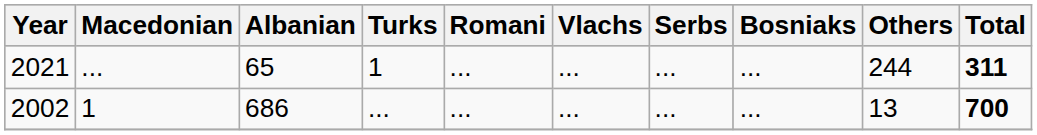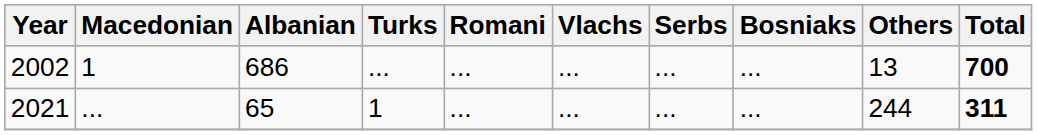 <table class="wikitable">
 <tr>
 <th>Year</th>
 <th>Macedonian</th>
 <th>Albanian</th>
 <th>Turks</th>
 <th>Romani</th>
 <th>Vlachs</th>
 <th>Serbs</th>
 <th>Bosniaks</th>
 <th><abbr>Others</abbr></th>
 <th>Total</th>
 </tr>
 <tr>
+<td>2002</td>
+<td>1</td>
+<td>686</td>
+<td>...</td>
+<td>...</td>
+<td>...</td>
+<td>...</td>
+<td>...</td>
+<td>13</td>
+<td><strong>700</strong></td>
+</tr>
+<tr>
 <td>2021</td>
 <td>...</td>
 <td>65</td>
 <td>1</td>
 <td>...</td>
 <td>...</td>
 <td>...</td>
 <td>...</td>
 <td>244</td>
 <td><strong>311</strong></td>
 </tr>
 <tr>
-<td>2002</td>
-<td>1</td>
-<td>686</td>
-<td>...</td>
-<td>...</td>
-<td>...</td>
-<td>...</td>
-<td>...</td>
-<td>13</td>
-<td><strong>700</strong></td>
-</tr>
-<tr>
 </tr>
 </table>
